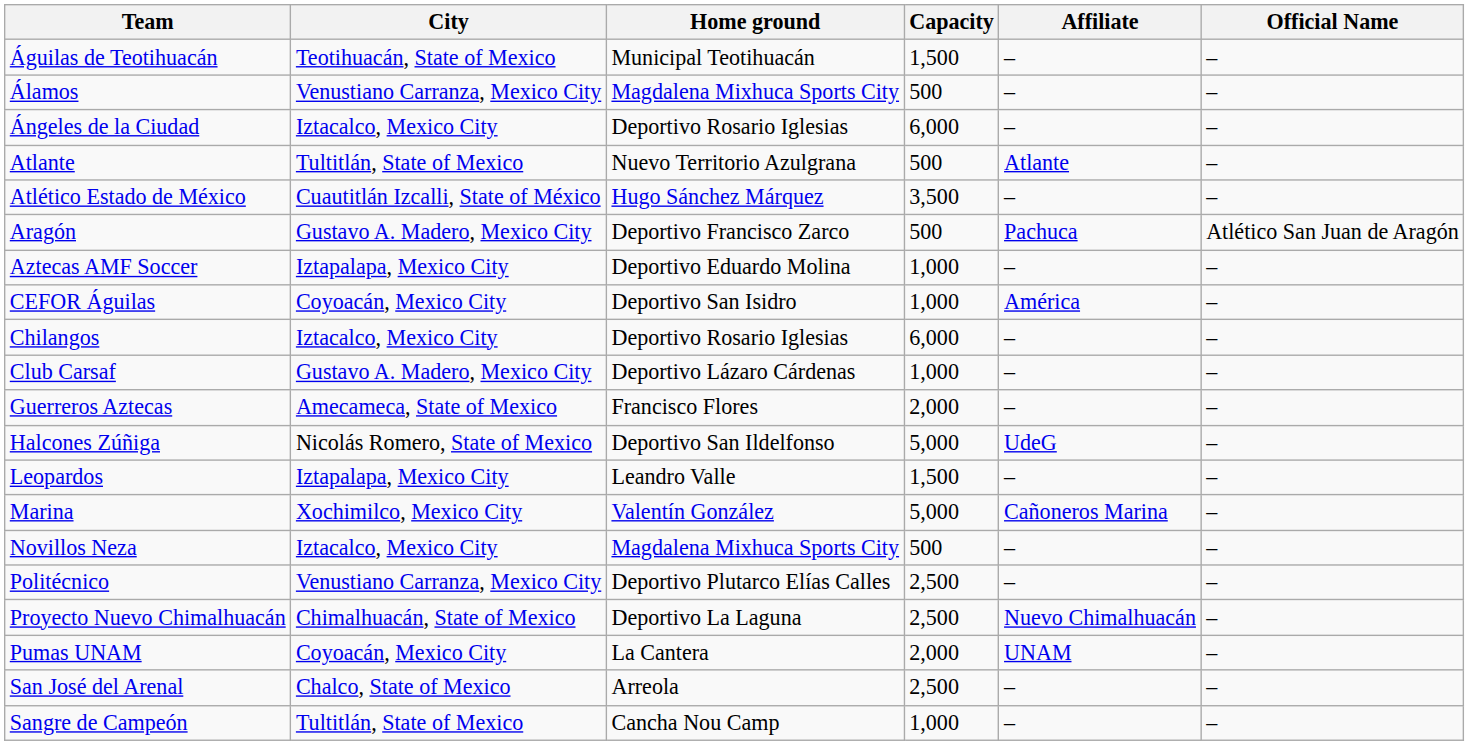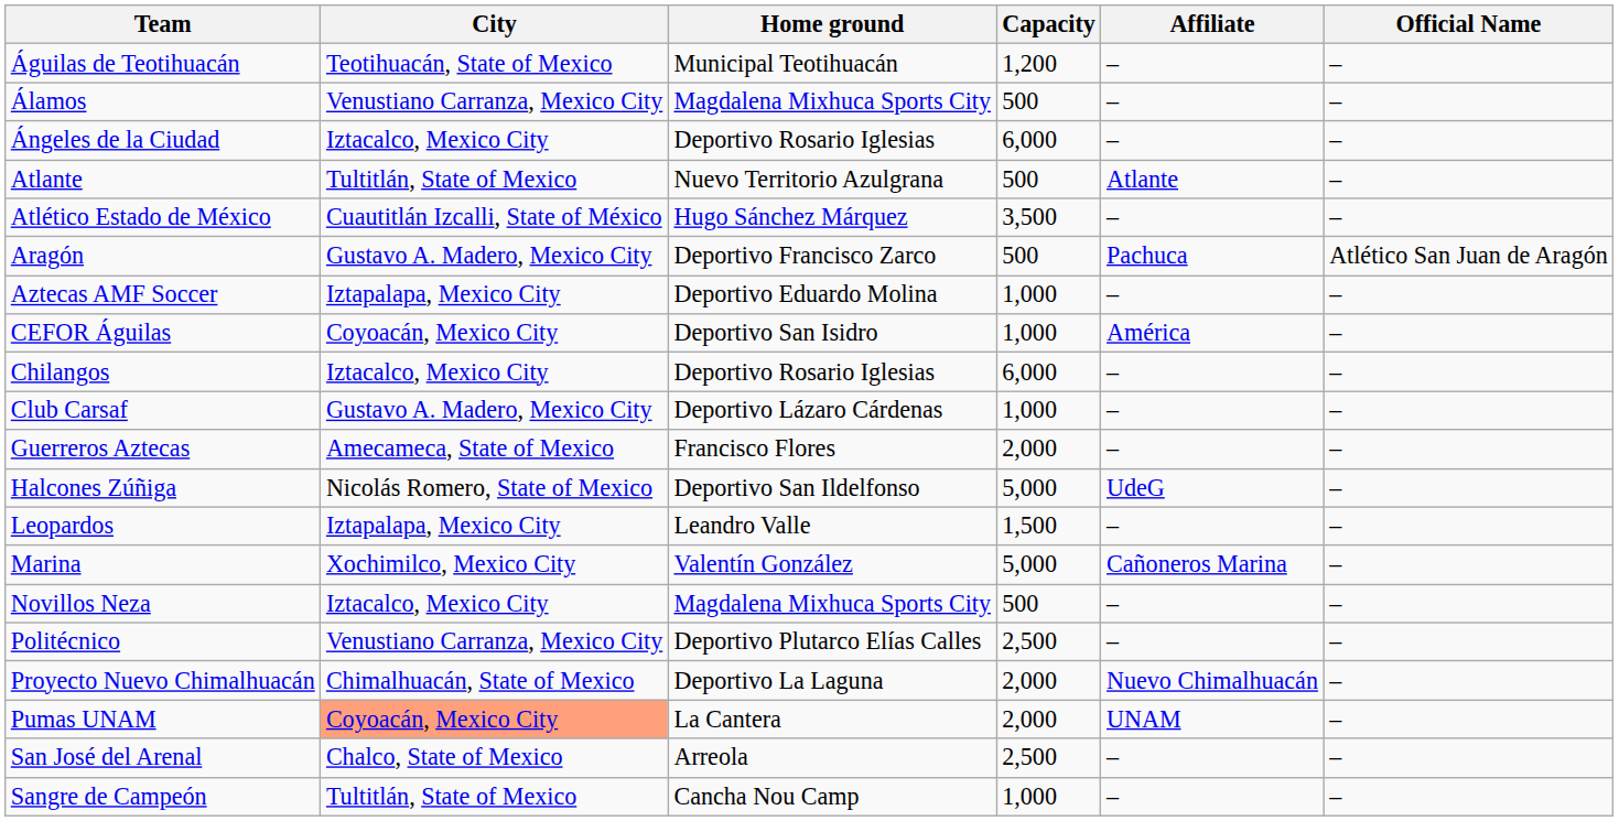 <table class="wikitable sortable">
 <tr>
 <th>Team</th>
 <th>City</th>
 <th>Home ground</th>
 <th>Capacity</th>
 <th>Affiliate</th>
 <th>Official Name</th>
 </tr>
 <tr>
 <td><a href='#'>Águilas de Teotihuacán</a></td>
 <td><a href='#'>Teotihuacán</a>, <a href='#'>State of Mexico</a></td>
 <td>Municipal Teotihuacán</td>
-<td>1,500</td>
+<td>1,200</td>
 <td>–</td>
 <td>–</td>
 </tr>
 <tr>
 <td><a href='#'>Álamos</a></td>
 <td><a href='#'>Venustiano Carranza</a>, <a href='#'>Mexico City</a></td>
 <td><a href='#'>Magdalena Mixhuca Sports City</a></td>
 <td>500</td>
 <td>–</td>
 <td>–</td>
 </tr>
 <tr>
 <td><a href='#'>Ángeles de la Ciudad</a></td>
 <td><a href='#'>Iztacalco</a>, <a href='#'>Mexico City</a></td>
 <td>Deportivo Rosario Iglesias</td>
 <td>6,000</td>
 <td>–</td>
 <td>–</td>
 </tr>
 <tr>
 <td><a href='#'>Atlante</a></td>
 <td><a href='#'>Tultitlán</a>, <a href='#'>State of Mexico</a></td>
 <td>Nuevo Territorio Azulgrana</td>
 <td>500</td>
 <td><a href='#'>Atlante</a></td>
 <td>–</td>
 </tr>
 <tr>
 <td><a href='#'>Atlético Estado de México</a></td>
 <td><a href='#'>Cuautitlán Izcalli</a>, <a href='#'>State of México</a></td>
 <td><a href='#'>Hugo Sánchez Márquez</a></td>
 <td>3,500</td>
 <td>–</td>
 <td>–</td>
 </tr>
 <tr>
 <td><a href='#'>Aragón</a></td>
 <td><a href='#'>Gustavo A. Madero</a>, <a href='#'>Mexico City</a></td>
 <td>Deportivo Francisco Zarco</td>
 <td>500</td>
 <td><a href='#'>Pachuca</a></td>
 <td>Atlético San Juan de Aragón</td>
 </tr>
 <tr>
 <td><a href='#'>Aztecas AMF Soccer</a></td>
 <td><a href='#'>Iztapalapa</a>, <a href='#'>Mexico City</a></td>
 <td>Deportivo Eduardo Molina</td>
 <td>1,000</td>
 <td>–</td>
 <td>–</td>
 </tr>
 <tr>
 <td><a href='#'>CEFOR Águilas</a></td>
 <td><a href='#'>Coyoacán</a>, <a href='#'>Mexico City</a></td>
 <td>Deportivo San Isidro</td>
 <td>1,000</td>
 <td><a href='#'>América</a></td>
 <td>–</td>
 </tr>
 <tr>
 <td><a href='#'>Chilangos</a></td>
 <td><a href='#'>Iztacalco</a>, <a href='#'>Mexico City</a></td>
 <td>Deportivo Rosario Iglesias</td>
 <td>6,000</td>
 <td>–</td>
 <td>–</td>
 </tr>
 <tr>
 <td><a href='#'>Club Carsaf</a></td>
 <td><a href='#'>Gustavo A. Madero</a>, <a href='#'>Mexico City</a></td>
 <td>Deportivo Lázaro Cárdenas</td>
 <td>1,000</td>
 <td>–</td>
 <td>–</td>
 </tr>
 <tr>
 <td><a href='#'>Guerreros Aztecas</a></td>
 <td><a href='#'>Amecameca</a>, <a href='#'>State of Mexico</a></td>
 <td>Francisco Flores</td>
 <td>2,000</td>
 <td>–</td>
 <td>–</td>
 </tr>
 <tr>
 <td><a href='#'>Halcones Zúñiga</a></td>
 <td>Nicolás Romero, <a href='#'>State of Mexico</a></td>
 <td>Deportivo San Ildelfonso</td>
 <td>5,000</td>
 <td><a href='#'>UdeG</a></td>
 <td>–</td>
 </tr>
 <tr>
 <td><a href='#'>Leopardos</a></td>
 <td><a href='#'>Iztapalapa</a>, <a href='#'>Mexico City</a></td>
 <td>Leandro Valle</td>
 <td>1,500</td>
 <td>–</td>
 <td>–</td>
 </tr>
 <tr>
 <td><a href='#'>Marina</a></td>
 <td><a href='#'>Xochimilco</a>, <a href='#'>Mexico City</a></td>
 <td><a href='#'>Valentín González</a></td>
 <td>5,000</td>
 <td><a href='#'>Cañoneros Marina</a></td>
 <td>–</td>
 </tr>
 <tr>
 <td><a href='#'>Novillos Neza</a></td>
 <td><a href='#'>Iztacalco</a>, <a href='#'>Mexico City</a></td>
 <td><a href='#'>Magdalena Mixhuca Sports City</a></td>
 <td>500</td>
 <td>–</td>
 <td>–</td>
 </tr>
 <tr>
 <td><a href='#'>Politécnico</a></td>
 <td><a href='#'>Venustiano Carranza</a>, <a href='#'>Mexico City</a></td>
 <td>Deportivo Plutarco Elías Calles</td>
 <td>2,500</td>
 <td>–</td>
 <td>–</td>
 </tr>
 <tr>
 <td><a href='#'>Proyecto Nuevo Chimalhuacán</a></td>
 <td><a href='#'>Chimalhuacán</a>, <a href='#'>State of Mexico</a></td>
 <td>Deportivo La Laguna</td>
-<td>2,500</td>
+<td>2,000</td>
 <td><a href='#'>Nuevo Chimalhuacán</a></td>
 <td>–</td>
 </tr>
 <tr>
 <td><a href='#'>Pumas UNAM</a></td>
-<td><a href='#'>Coyoacán</a>, <a href='#'>Mexico City</a></td>
+<td style="background: lightsalmon;"><a href='#'>Coyoacán</a>, <a href='#'>Mexico City</a></td>
 <td>La Cantera</td>
 <td>2,000</td>
 <td><a href='#'>UNAM</a></td>
 <td>–</td>
 </tr>
 <tr>
 <td><a href='#'>San José del Arenal</a></td>
 <td><a href='#'>Chalco</a>, <a href='#'>State of Mexico</a></td>
 <td>Arreola</td>
 <td>2,500</td>
 <td>–</td>
 <td>–</td>
 </tr>
 <tr>
 <td><a href='#'>Sangre de Campeón</a></td>
 <td><a href='#'>Tultitlán</a>, <a href='#'>State of Mexico</a></td>
 <td>Cancha Nou Camp</td>
 <td>1,000</td>
 <td>–</td>
 <td>–</td>
 </tr>
 </table>
